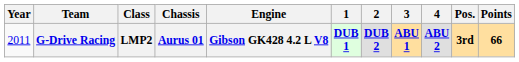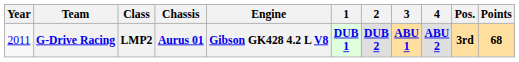 <table class="wikitable" style="text-align:center; font-size:85%">
 <tr>
 <th>Year</th>
 <th>Team</th>
 <th>Class</th>
 <th>Chassis</th>
 <th>Engine</th>
 <th>1</th>
 <th>2</th>
 <th>3</th>
 <th>4</th>
 <th>Pos.</th>
 <th>Points</th>
 </tr>
 <tr>
 <td><a href='#'>2011</a></td>
 <th nowrap><a href='#'>G-Drive Racing</a></th>
 <th>LMP2</th>
 <th nowrap><a href='#'>Aurus 01</a></th>
 <th nowrap><a href='#'>Gibson</a> GK428 4.2 L <a href='#'>V8</a></th>
 <td style="background:#DFFFDF;"><strong><a href='#'>DUB<br>1</a></strong><br></td>
 <td style="background:#DFDFDF;"><strong><a href='#'>DUB<br>2</a></strong><br></td>
 <td style="background:#FFDF9F;"><strong><a href='#'>ABU<br>1</a></strong><br></td>
 <td style="background:#DFDFDF;"><strong><a href='#'>ABU<br>2</a><br></strong></td>
 <th style="background:#FFDF9F;">3rd</th>
-<th style="background:#FFDF9F;">66</th>
+<th style="background:#FFDF9F;">68</th>
 </tr>
 </table>
